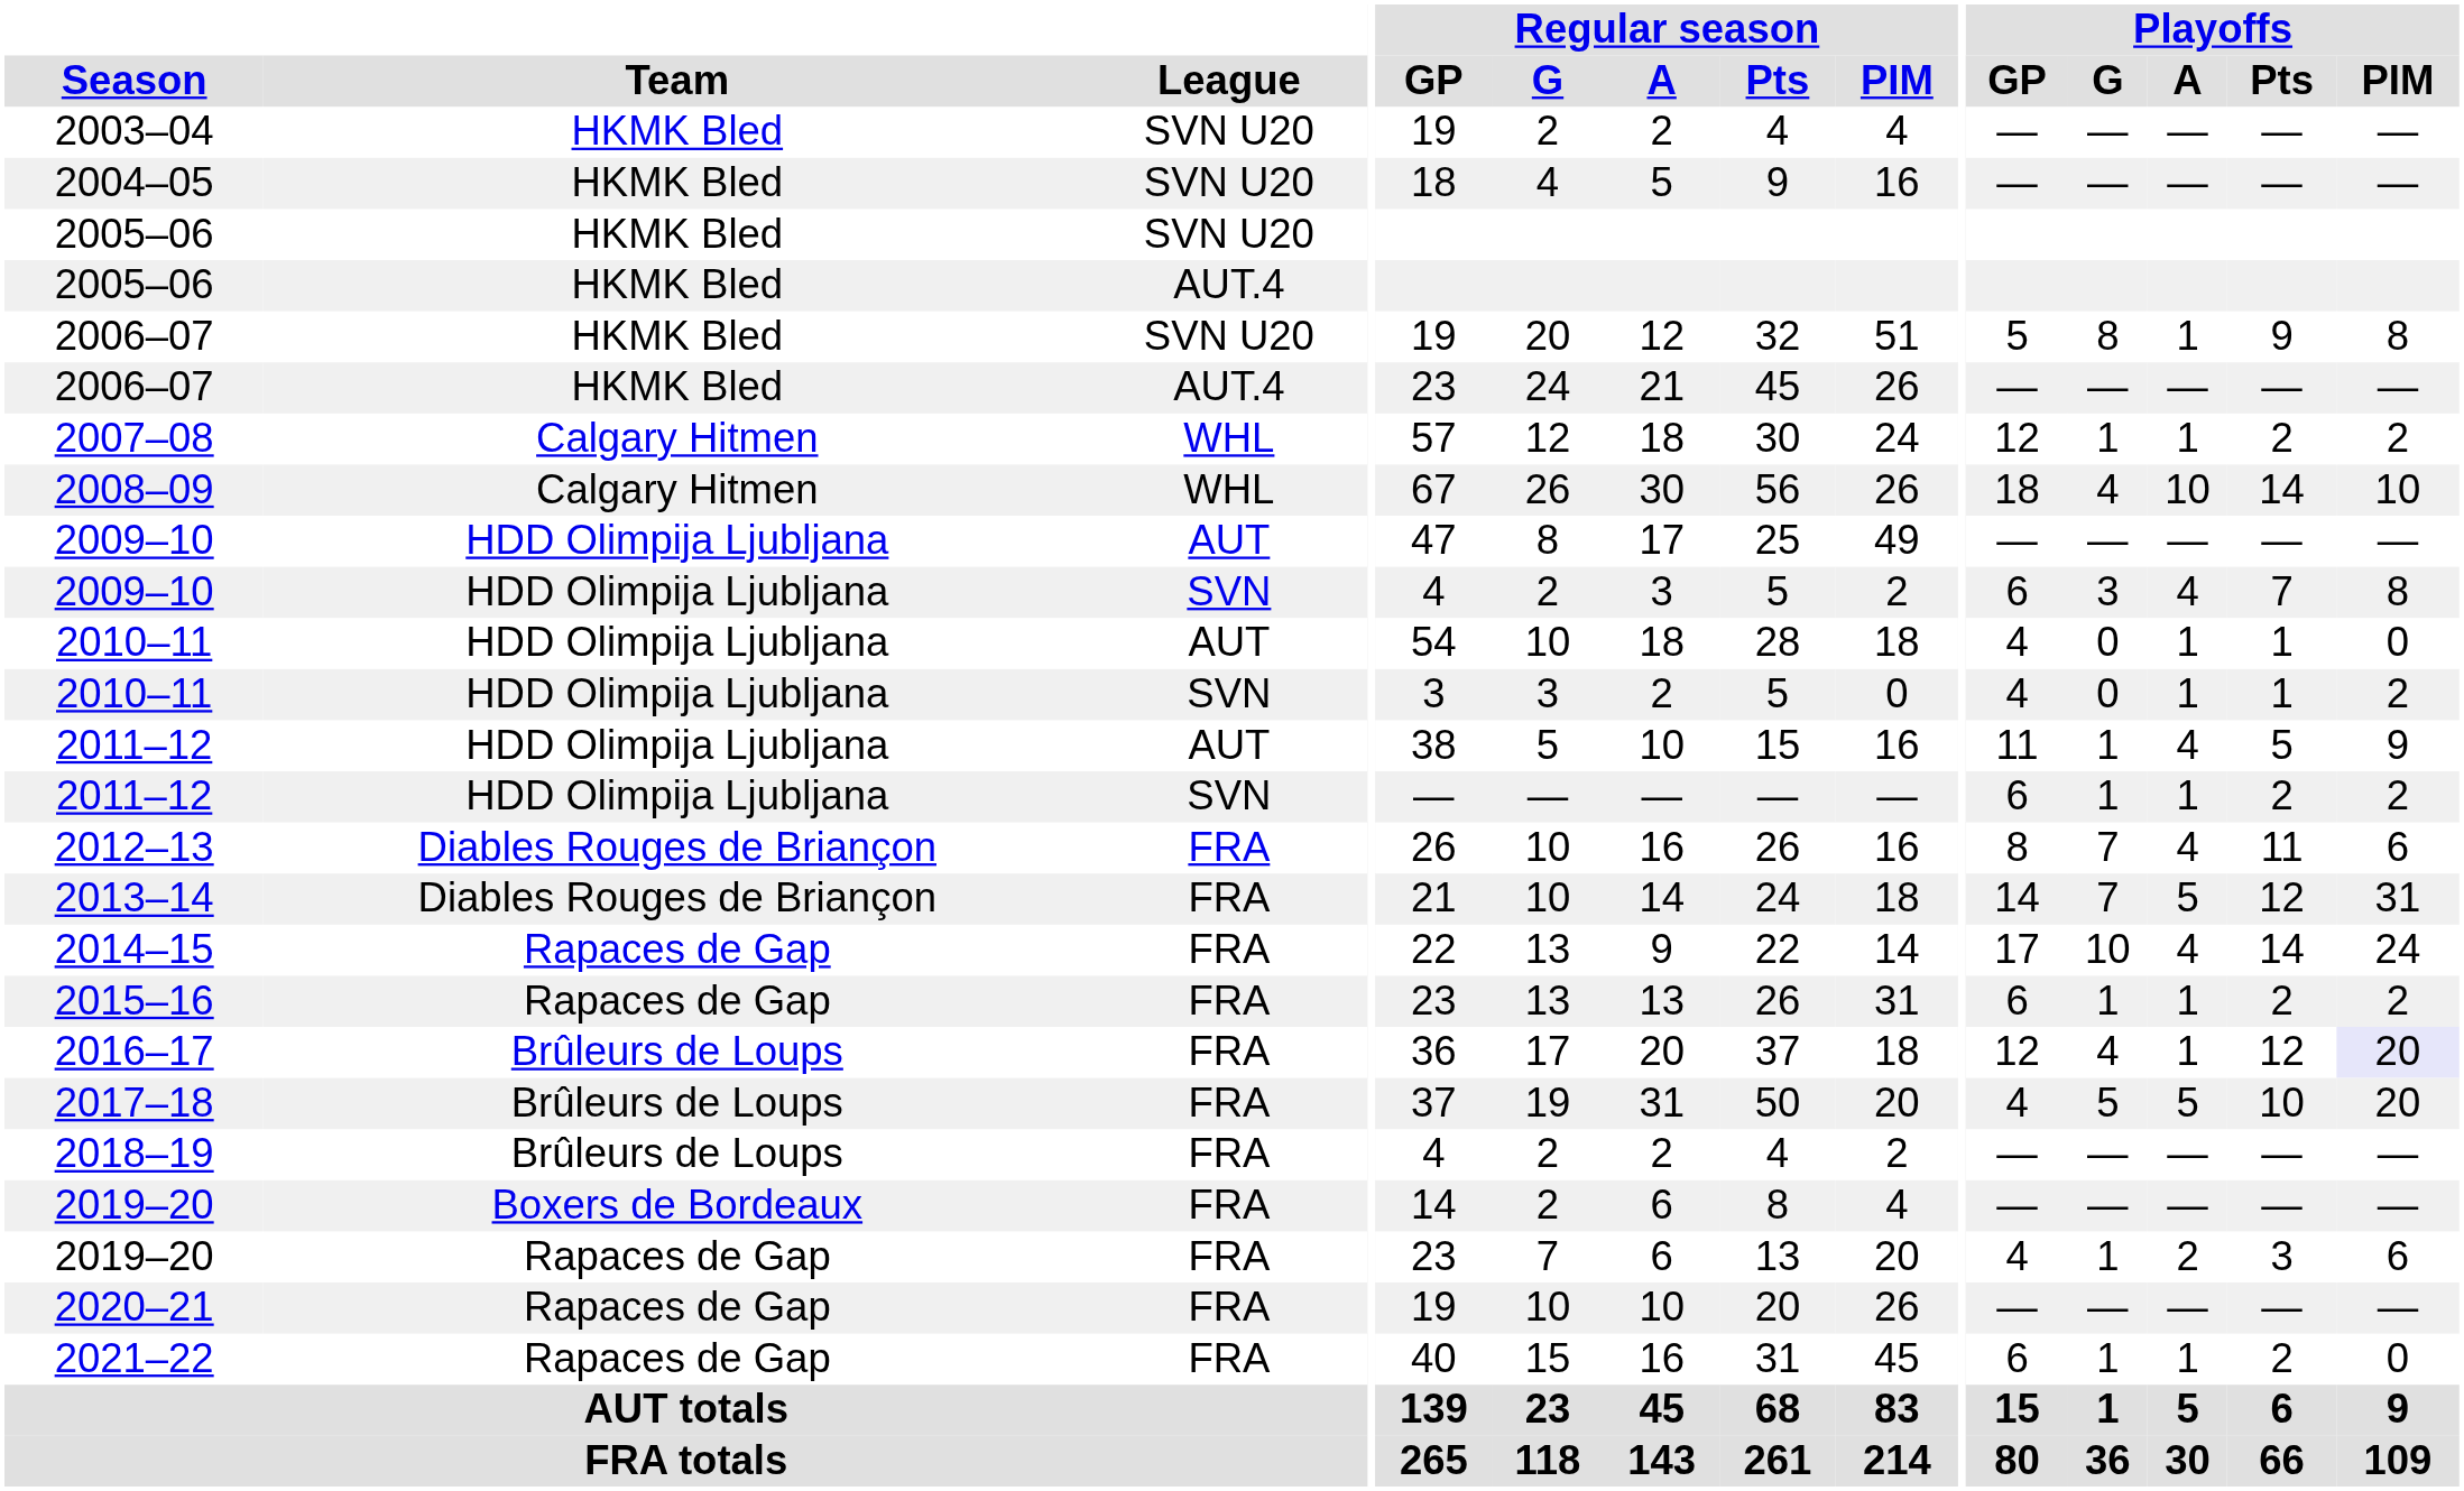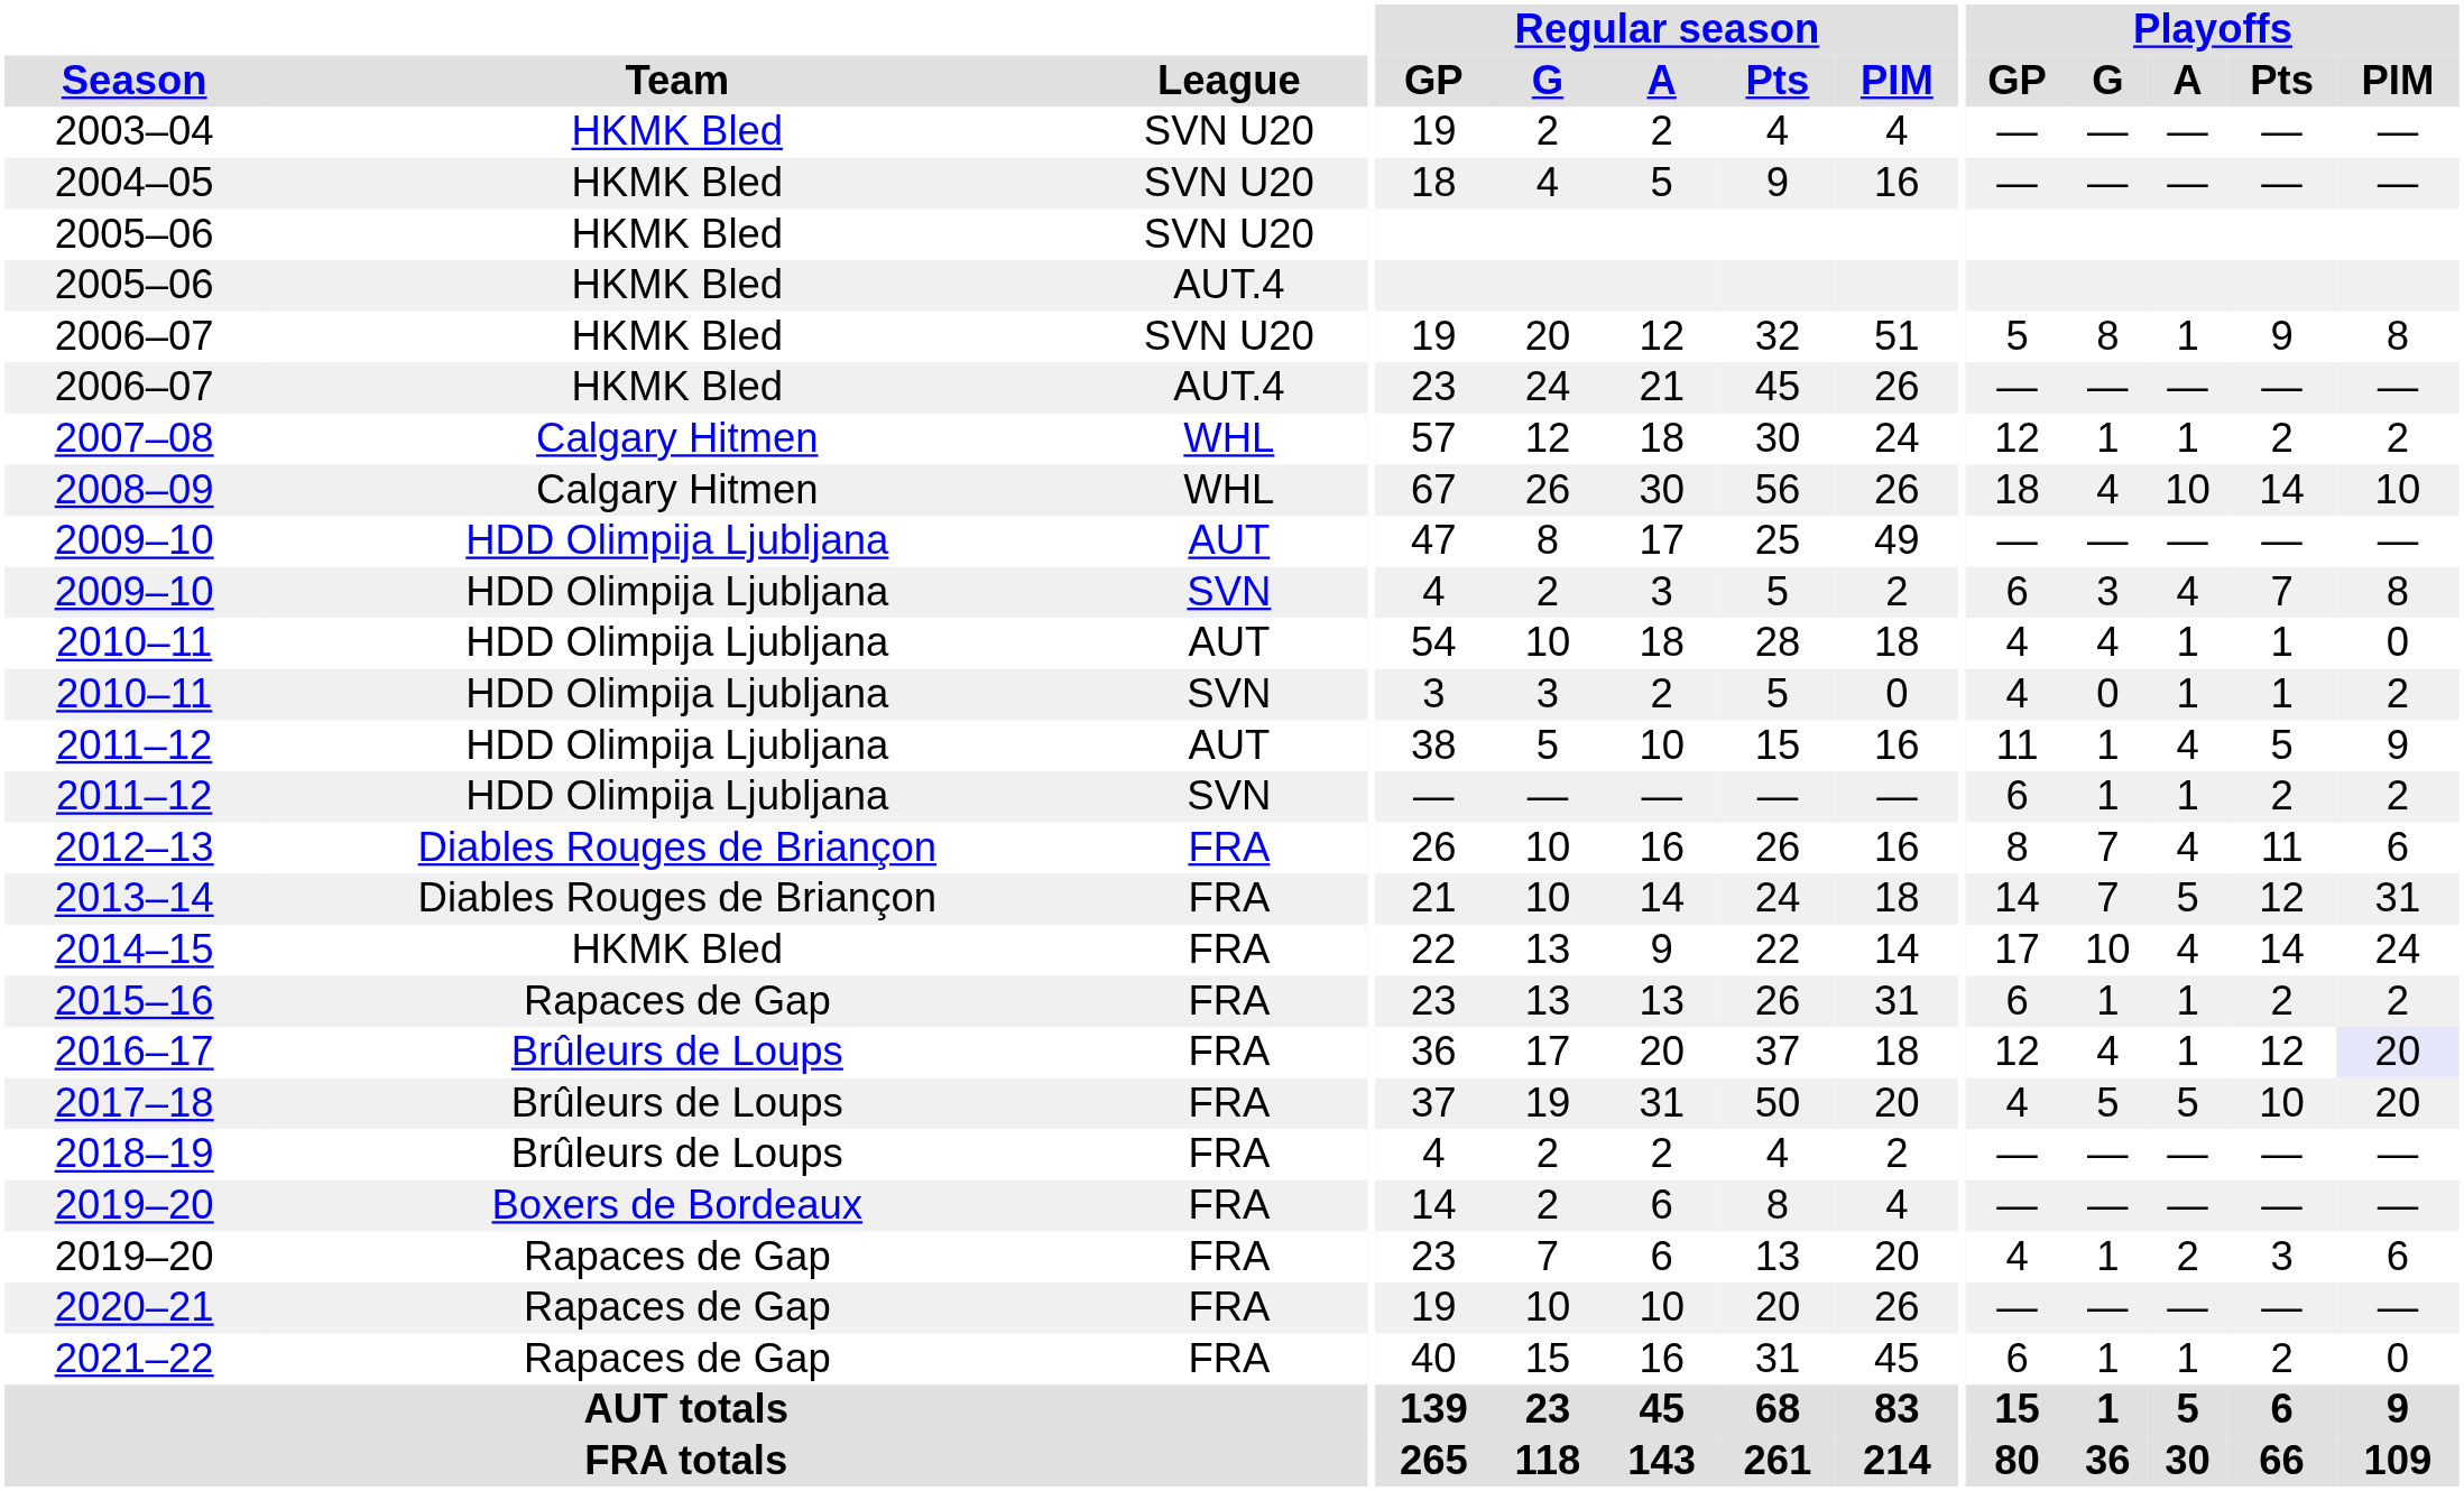 <table border="0" cellpadding="1" cellspacing="0" style="text-align:center; width:60em">
 <tr bgcolor="#e0e0e0">
 <th colspan="3" bgcolor="#ffffff"></th>
 <th rowspan="99" bgcolor="#ffffff"></th>
 <th colspan="5"><a href='#'>Regular season</a></th>
 <th rowspan="99" bgcolor="#ffffff"></th>
 <th colspan="5"><a href='#'>Playoffs</a></th>
 </tr>
 <tr bgcolor="#e0e0e0">
 <th><a href='#'>Season</a></th>
 <th>Team</th>
 <th>League</th>
 <th>GP</th>
 <th><a href='#'>G</a></th>
 <th><a href='#'>A</a></th>
 <th><a href='#'>Pts</a></th>
 <th><a href='#'>PIM</a></th>
 <th>GP</th>
 <th>G</th>
 <th>A</th>
 <th>Pts</th>
 <th>PIM</th>
 </tr>
 <tr>
 <td>2003–04</td>
 <td><a href='#'>HKMK Bled</a></td>
 <td>SVN U20</td>
 <td>19</td>
 <td>2</td>
 <td>2</td>
 <td>4</td>
 <td>4</td>
 <td>—</td>
 <td>—</td>
 <td>—</td>
 <td>—</td>
 <td>—</td>
 </tr>
 <tr bgcolor="#f0f0f0">
 <td>2004–05</td>
 <td>HKMK Bled</td>
 <td>SVN U20</td>
 <td>18</td>
 <td>4</td>
 <td>5</td>
 <td>9</td>
 <td>16</td>
 <td>—</td>
 <td>—</td>
 <td>—</td>
 <td>—</td>
 <td>—</td>
 </tr>
 <tr>
 <td>2005–06</td>
 <td>HKMK Bled</td>
 <td>SVN U20</td>
 <td></td>
 <td></td>
 <td></td>
 <td></td>
 <td></td>
 <td></td>
 <td></td>
 <td></td>
 <td></td>
 <td></td>
 </tr>
 <tr bgcolor="#f0f0f0">
 <td>2005–06</td>
 <td>HKMK Bled</td>
 <td>AUT.4</td>
 <td></td>
 <td></td>
 <td></td>
 <td></td>
 <td></td>
 <td></td>
 <td></td>
 <td></td>
 <td></td>
 <td></td>
 </tr>
 <tr>
 <td>2006–07</td>
 <td>HKMK Bled</td>
 <td>SVN U20</td>
 <td>19</td>
 <td>20</td>
 <td>12</td>
 <td>32</td>
 <td>51</td>
 <td>5</td>
 <td>8</td>
 <td>1</td>
 <td>9</td>
 <td>8</td>
 </tr>
 <tr bgcolor="#f0f0f0">
 <td>2006–07</td>
 <td>HKMK Bled</td>
 <td>AUT.4</td>
 <td>23</td>
 <td>24</td>
 <td>21</td>
 <td>45</td>
 <td>26</td>
 <td>—</td>
 <td>—</td>
 <td>—</td>
 <td>—</td>
 <td>—</td>
 </tr>
 <tr>
 <td><a href='#'>2007–08</a></td>
 <td><a href='#'>Calgary Hitmen</a></td>
 <td><a href='#'>WHL</a></td>
 <td>57</td>
 <td>12</td>
 <td>18</td>
 <td>30</td>
 <td>24</td>
 <td>12</td>
 <td>1</td>
 <td>1</td>
 <td>2</td>
 <td>2</td>
 </tr>
 <tr bgcolor="#f0f0f0">
 <td><a href='#'>2008–09</a></td>
 <td>Calgary Hitmen</td>
 <td>WHL</td>
 <td>67</td>
 <td>26</td>
 <td>30</td>
 <td>56</td>
 <td>26</td>
 <td>18</td>
 <td>4</td>
 <td>10</td>
 <td>14</td>
 <td>10</td>
 </tr>
 <tr>
 <td><a href='#'>2009–10</a></td>
 <td><a href='#'>HDD Olimpija Ljubljana</a></td>
 <td><a href='#'>AUT</a></td>
 <td>47</td>
 <td>8</td>
 <td>17</td>
 <td>25</td>
 <td>49</td>
 <td>—</td>
 <td>—</td>
 <td>—</td>
 <td>—</td>
 <td>—</td>
 </tr>
 <tr bgcolor="#f0f0f0">
 <td><a href='#'>2009–10</a></td>
 <td>HDD Olimpija Ljubljana</td>
 <td><a href='#'>SVN</a></td>
 <td>4</td>
 <td>2</td>
 <td>3</td>
 <td>5</td>
 <td>2</td>
 <td>6</td>
 <td>3</td>
 <td>4</td>
 <td>7</td>
 <td>8</td>
 </tr>
 <tr>
 <td><a href='#'>2010–11</a></td>
 <td>HDD Olimpija Ljubljana</td>
 <td>AUT</td>
 <td>54</td>
 <td>10</td>
 <td>18</td>
 <td>28</td>
 <td>18</td>
 <td>4</td>
-<td>0</td>
+<td>4</td>
 <td>1</td>
 <td>1</td>
 <td>0</td>
 </tr>
 <tr bgcolor="#f0f0f0">
 <td><a href='#'>2010–11</a></td>
 <td>HDD Olimpija Ljubljana</td>
 <td>SVN</td>
 <td>3</td>
 <td>3</td>
 <td>2</td>
 <td>5</td>
 <td>0</td>
 <td>4</td>
 <td>0</td>
 <td>1</td>
 <td>1</td>
 <td>2</td>
 </tr>
 <tr>
 <td><a href='#'>2011–12</a></td>
 <td>HDD Olimpija Ljubljana</td>
 <td>AUT</td>
 <td>38</td>
 <td>5</td>
 <td>10</td>
 <td>15</td>
 <td>16</td>
 <td>11</td>
 <td>1</td>
 <td>4</td>
 <td>5</td>
 <td>9</td>
 </tr>
 <tr bgcolor="#f0f0f0">
 <td><a href='#'>2011–12</a></td>
 <td>HDD Olimpija Ljubljana</td>
 <td>SVN</td>
 <td>—</td>
 <td>—</td>
 <td>—</td>
 <td>—</td>
 <td>—</td>
 <td>6</td>
 <td>1</td>
 <td>1</td>
 <td>2</td>
 <td>2</td>
 </tr>
 <tr>
 <td><a href='#'>2012–13</a></td>
 <td><a href='#'>Diables Rouges de Briançon</a></td>
 <td><a href='#'>FRA</a></td>
 <td>26</td>
 <td>10</td>
 <td>16</td>
 <td>26</td>
 <td>16</td>
 <td>8</td>
 <td>7</td>
 <td>4</td>
 <td>11</td>
 <td>6</td>
 </tr>
 <tr bgcolor="#f0f0f0">
 <td><a href='#'>2013–14</a></td>
 <td>Diables Rouges de Briançon</td>
 <td>FRA</td>
 <td>21</td>
 <td>10</td>
 <td>14</td>
 <td>24</td>
 <td>18</td>
 <td>14</td>
 <td>7</td>
 <td>5</td>
 <td>12</td>
 <td>31</td>
 </tr>
 <tr>
 <td><a href='#'>2014–15</a></td>
-<td><a href='#'>Rapaces de Gap</a></td>
+<td>HKMK Bled</td>
 <td>FRA</td>
 <td>22</td>
 <td>13</td>
 <td>9</td>
 <td>22</td>
 <td>14</td>
 <td>17</td>
 <td>10</td>
 <td>4</td>
 <td>14</td>
 <td>24</td>
 </tr>
 <tr bgcolor="#f0f0f0">
 <td><a href='#'>2015–16</a></td>
 <td>Rapaces de Gap</td>
 <td>FRA</td>
 <td>23</td>
 <td>13</td>
 <td>13</td>
 <td>26</td>
 <td>31</td>
 <td>6</td>
 <td>1</td>
 <td>1</td>
 <td>2</td>
 <td>2</td>
 </tr>
 <tr>
 <td><a href='#'>2016–17</a></td>
 <td><a href='#'>Brûleurs de Loups</a></td>
 <td>FRA</td>
 <td>36</td>
 <td>17</td>
 <td>20</td>
 <td>37</td>
 <td>18</td>
 <td>12</td>
 <td>4</td>
 <td>1</td>
 <td>12</td>
 <td style="background: lavender;">20</td>
 </tr>
 <tr bgcolor="#f0f0f0">
 <td><a href='#'>2017–18</a></td>
 <td>Brûleurs de Loups</td>
 <td>FRA</td>
 <td>37</td>
 <td>19</td>
 <td>31</td>
 <td>50</td>
 <td>20</td>
 <td>4</td>
 <td>5</td>
 <td>5</td>
 <td>10</td>
 <td>20</td>
 </tr>
 <tr>
 <td><a href='#'>2018–19</a></td>
 <td>Brûleurs de Loups</td>
 <td>FRA</td>
 <td>4</td>
 <td>2</td>
 <td>2</td>
 <td>4</td>
 <td>2</td>
 <td>—</td>
 <td>—</td>
 <td>—</td>
 <td>—</td>
 <td>—</td>
 </tr>
 <tr bgcolor="#f0f0f0">
 <td><a href='#'>2019–20</a></td>
 <td><a href='#'>Boxers de Bordeaux</a></td>
 <td>FRA</td>
 <td>14</td>
 <td>2</td>
 <td>6</td>
 <td>8</td>
 <td>4</td>
 <td>—</td>
 <td>—</td>
 <td>—</td>
 <td>—</td>
 <td>—</td>
 </tr>
 <tr>
 <td>2019–20</td>
 <td>Rapaces de Gap</td>
 <td>FRA</td>
 <td>23</td>
 <td>7</td>
 <td>6</td>
 <td>13</td>
 <td>20</td>
 <td>4</td>
 <td>1</td>
 <td>2</td>
 <td>3</td>
 <td>6</td>
 </tr>
 <tr bgcolor="#f0f0f0">
 <td><a href='#'>2020–21</a></td>
 <td>Rapaces de Gap</td>
 <td>FRA</td>
 <td>19</td>
 <td>10</td>
 <td>10</td>
 <td>20</td>
 <td>26</td>
 <td>—</td>
 <td>—</td>
 <td>—</td>
 <td>—</td>
 <td>—</td>
 </tr>
 <tr>
 <td><a href='#'>2021–22</a></td>
 <td>Rapaces de Gap</td>
 <td>FRA</td>
 <td>40</td>
 <td>15</td>
 <td>16</td>
 <td>31</td>
 <td>45</td>
 <td>6</td>
 <td>1</td>
 <td>1</td>
 <td>2</td>
 <td>0</td>
 </tr>
 <tr bgcolor="#e0e0e0">
 <th colspan="3">AUT totals</th>
 <th>139</th>
 <th>23</th>
 <th>45</th>
 <th>68</th>
 <th>83</th>
 <th>15</th>
 <th>1</th>
 <th>5</th>
 <th>6</th>
 <th>9</th>
 </tr>
 <tr bgcolor="#e0e0e0">
 <th colspan="3">FRA totals</th>
 <th>265</th>
 <th>118</th>
 <th>143</th>
 <th>261</th>
 <th>214</th>
 <th>80</th>
 <th>36</th>
 <th>30</th>
 <th>66</th>
 <th>109</th>
 </tr>
 </table>
